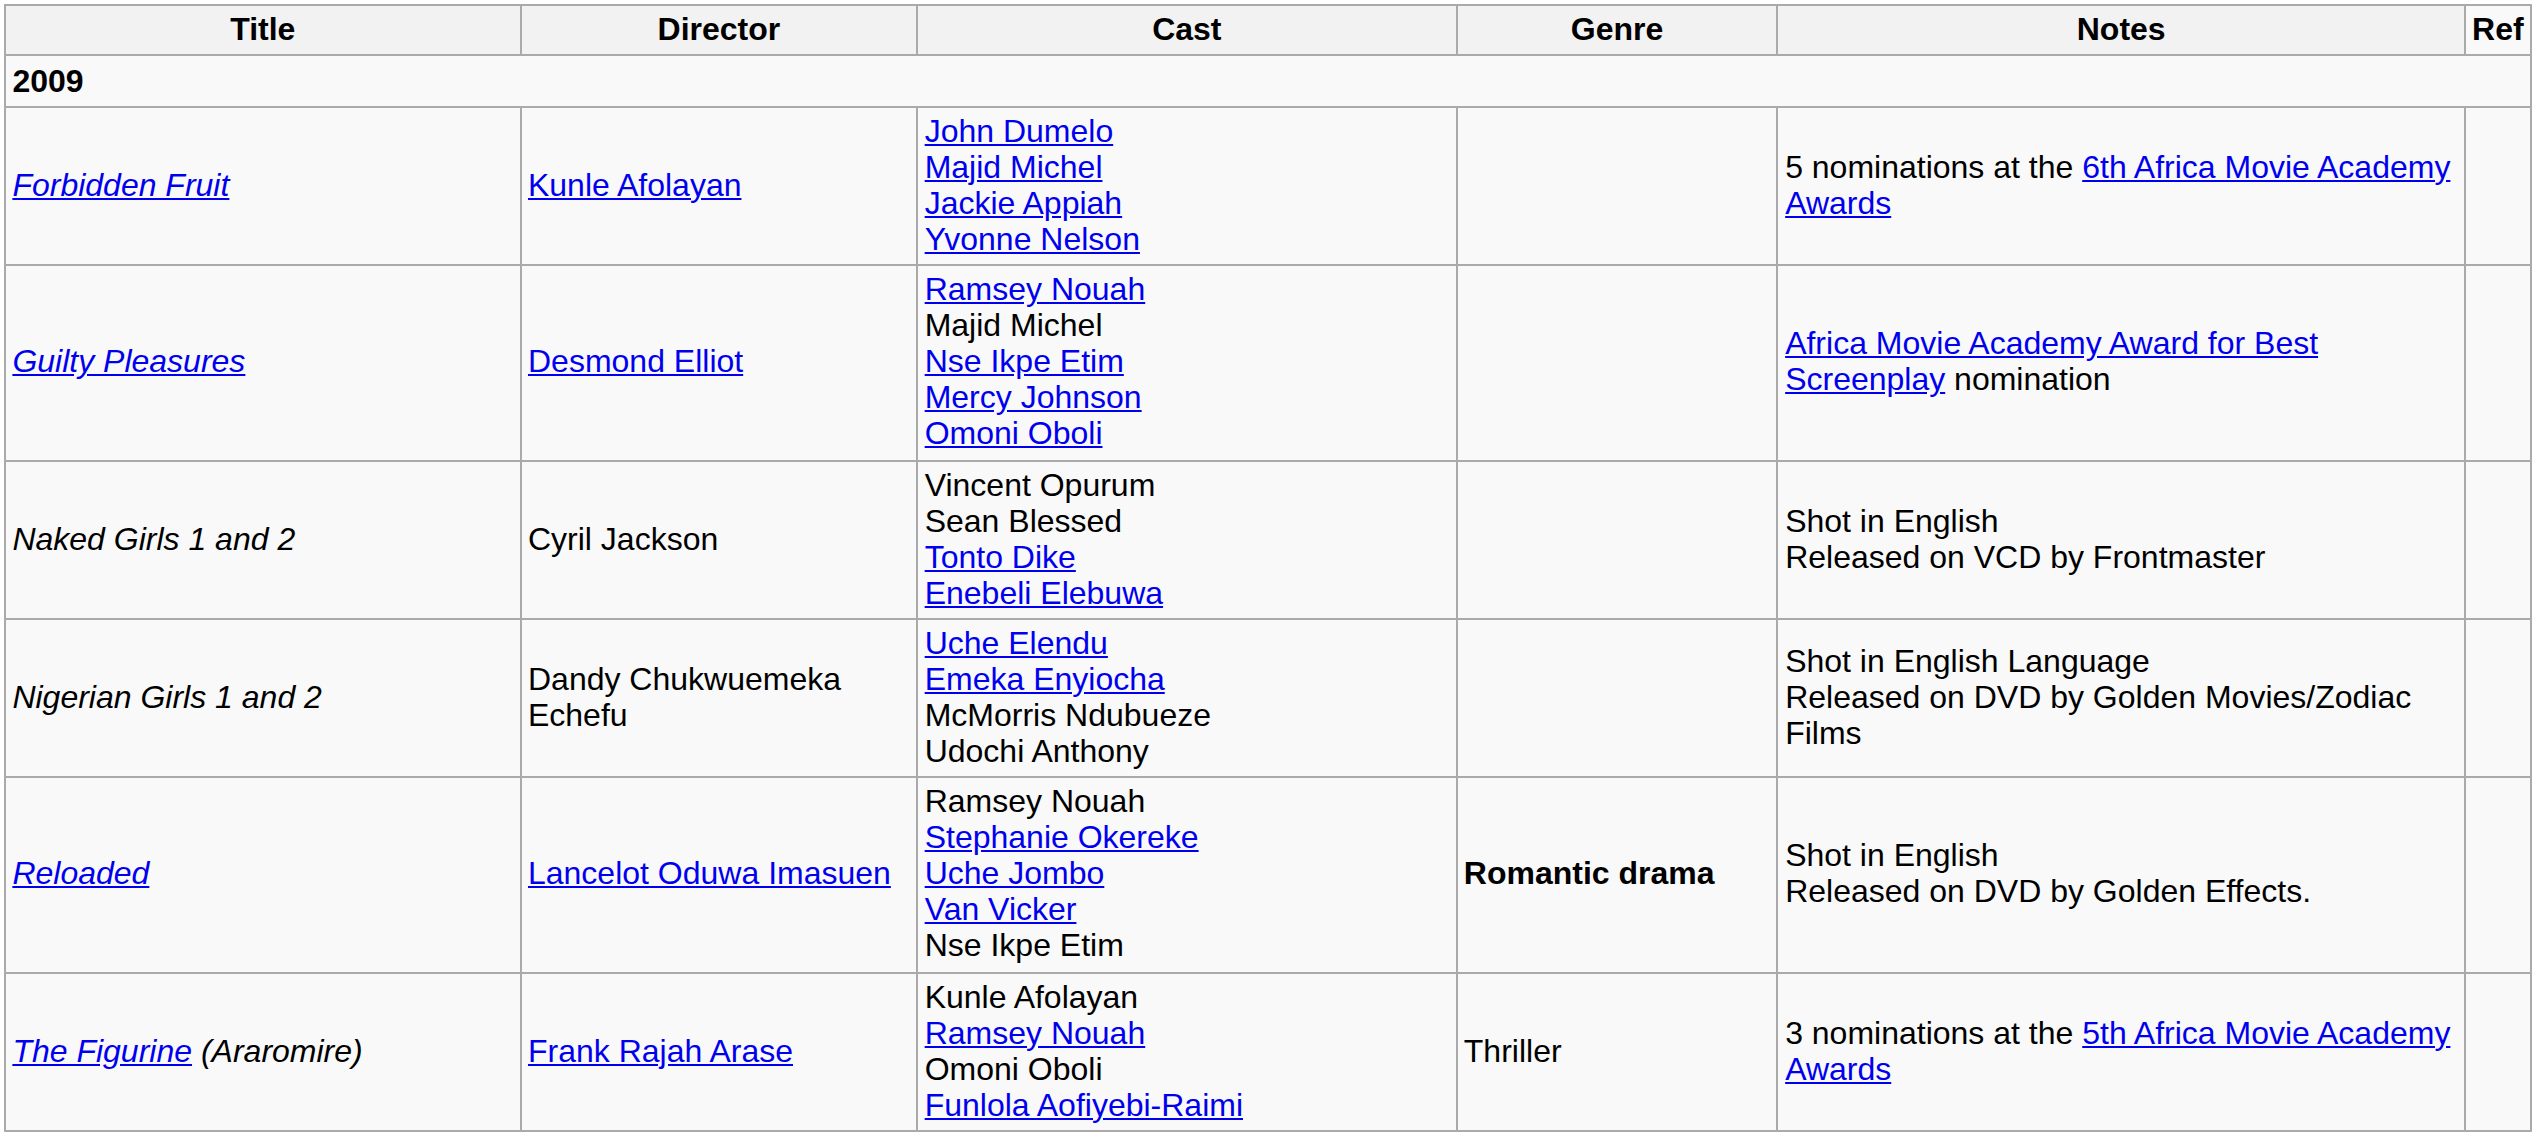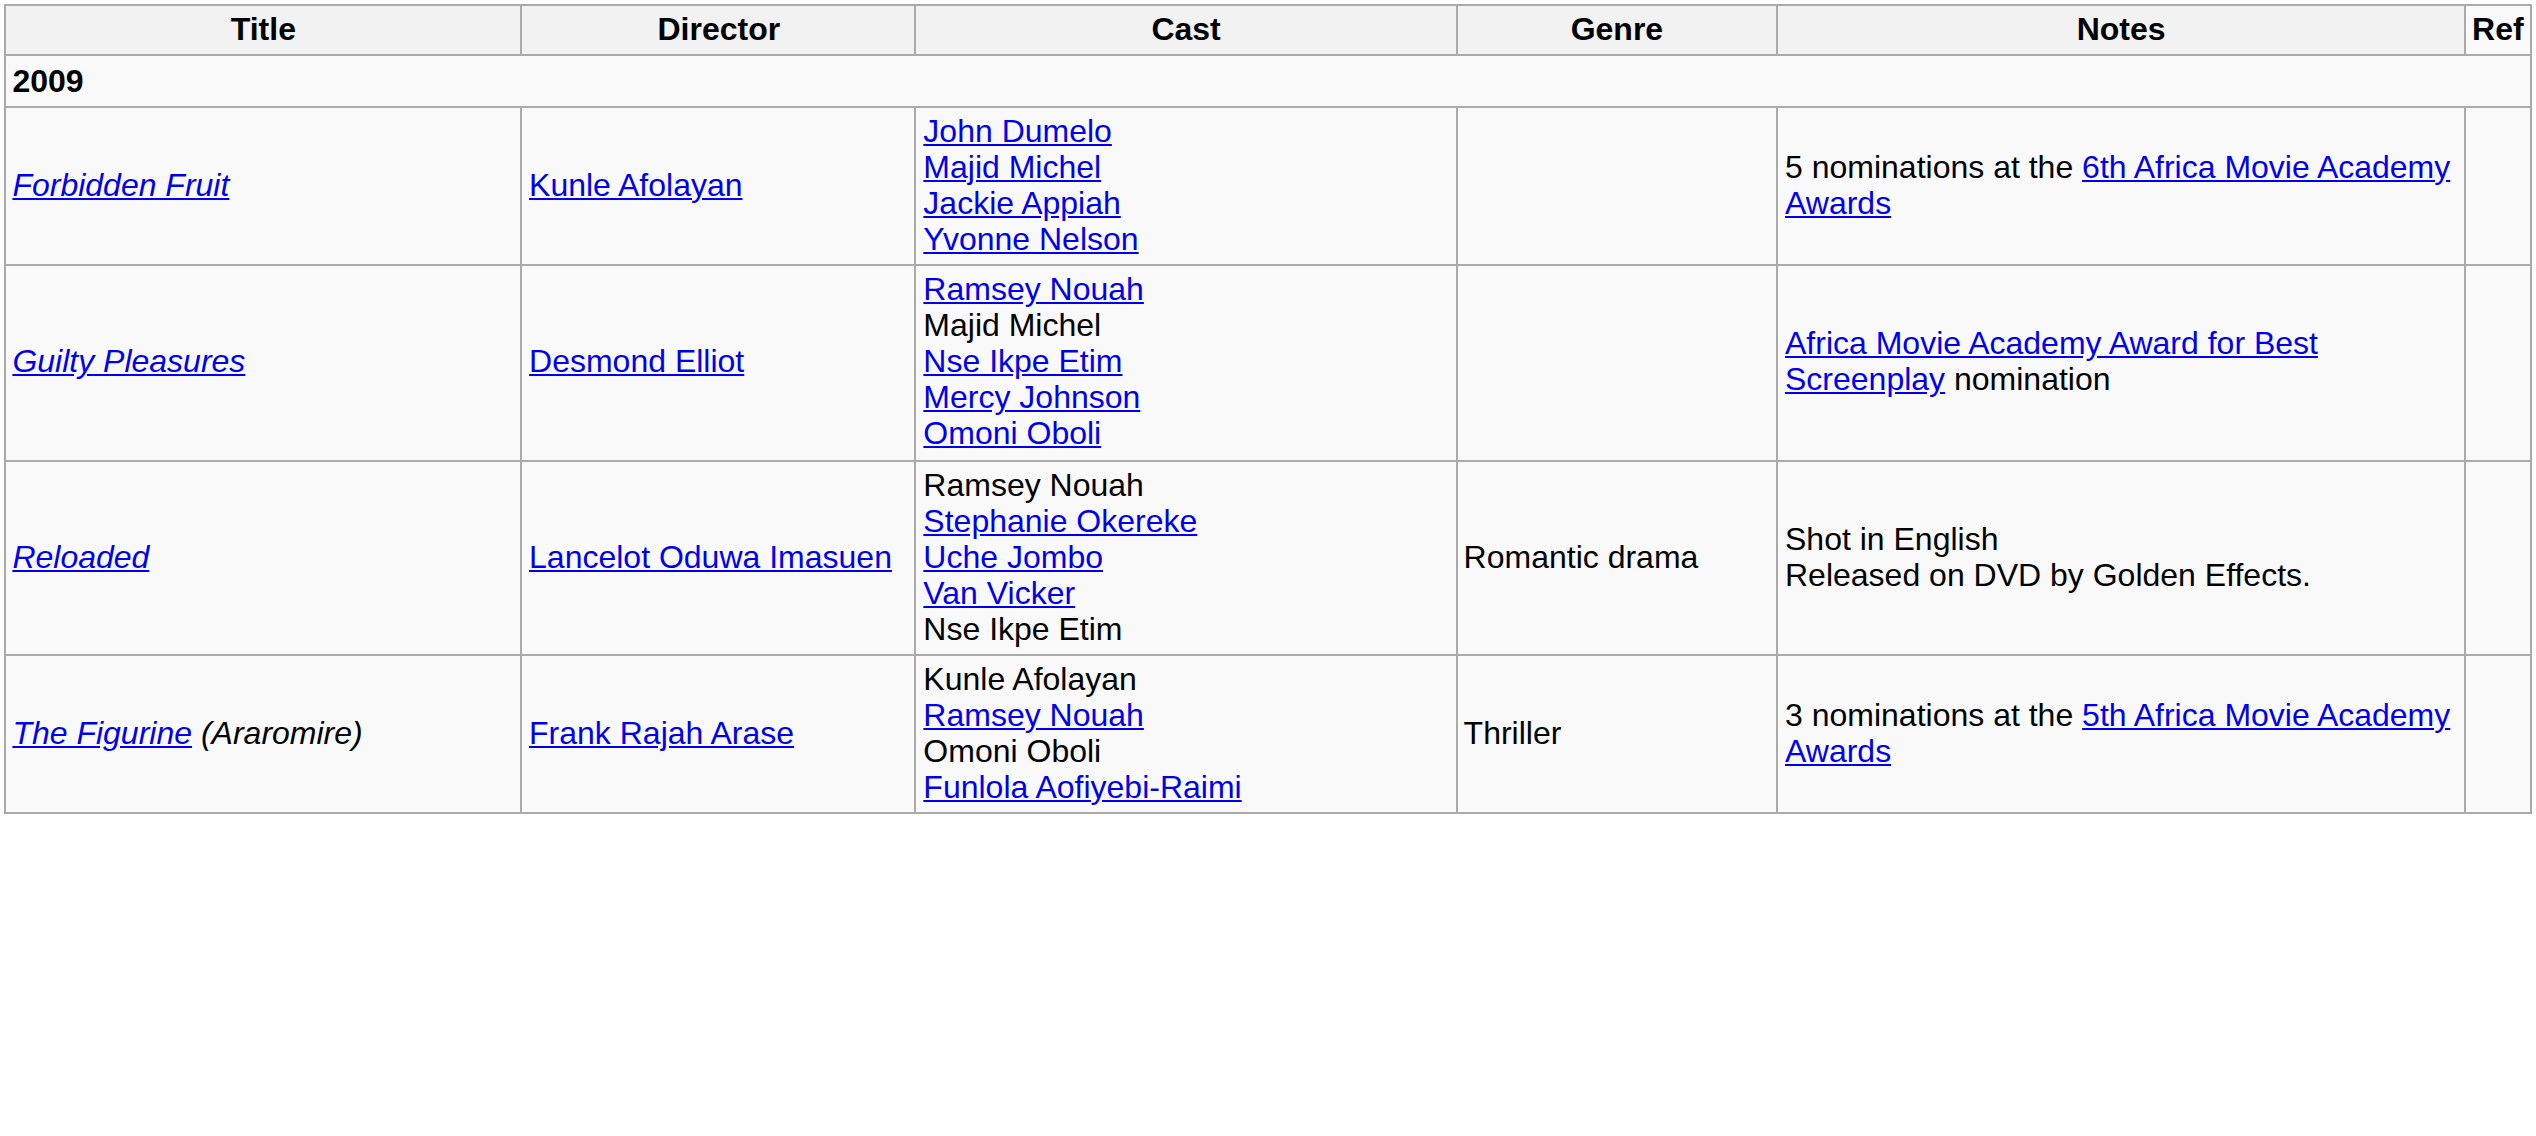 <table class="wikitable" width= "100%">
 <tr>
 <th width=21%>Title</th>
 <th width=16%>Director</th>
 <th width=22%>Cast</th>
 <th width=13%>Genre</th>
 <th width=28%>Notes</th>
 <td><strong>Ref</strong></td>
 </tr>
 <tr>
 <td colspan="6" ><strong>2009</strong></td>
 </tr>
 <tr>
 <td><em><a href='#'>Forbidden Fruit</a></em></td>
 <td><a href='#'>Kunle Afolayan</a></td>
 <td><a href='#'>John Dumelo</a><br><a href='#'>Majid Michel</a><br><a href='#'>Jackie Appiah</a><br><a href='#'>Yvonne Nelson</a></td>
 <td></td>
 <td>5 nominations at the <a href='#'>6th Africa Movie Academy Awards</a></td>
 <td></td>
 </tr>
 <tr>
 <td><em><a href='#'>Guilty Pleasures</a></em></td>
 <td><a href='#'>Desmond Elliot</a></td>
 <td><a href='#'>Ramsey Nouah</a><br>Majid Michel<br><a href='#'>Nse Ikpe Etim</a><br><a href='#'>Mercy Johnson</a><br><a href='#'>Omoni Oboli</a></td>
 <td></td>
 <td><a href='#'>Africa Movie Academy Award for Best Screenplay</a> nomination</td>
 <td></td>
 </tr>
 <tr>
-<td><em>Naked Girls 1 and 2</em></td>
-<td>Cyril Jackson</td>
-<td>Vincent Opurum<br>Sean Blessed<br><a href='#'>Tonto Dike</a><br><a href='#'>Enebeli Elebuwa</a></td>
-<td></td>
-<td>Shot in English<br>Released on VCD by Frontmaster</td>
-<td></td>
-</tr>
-<tr>
-<td><em>Nigerian Girls 1 and 2</em></td>
-<td>Dandy Chukwuemeka Echefu</td>
-<td><a href='#'>Uche Elendu</a><br><a href='#'>Emeka Enyiocha</a><br>McMorris Ndubueze<br>Udochi Anthony</td>
-<td></td>
-<td>Shot in English Language<br>Released on DVD by Golden Movies/Zodiac Films</td>
-<td></td>
-</tr>
-<tr>
 <td><em><a href='#'>Reloaded</a></em></td>
 <td><a href='#'>Lancelot Oduwa Imasuen</a></td>
 <td>Ramsey Nouah<br><a href='#'>Stephanie Okereke</a><br><a href='#'>Uche Jombo</a><br><a href='#'>Van Vicker</a><br>Nse Ikpe Etim</td>
-<td><strong>Romantic drama</strong></td>
+<td>Romantic drama</td>
 <td>Shot in English<br>Released on DVD by Golden Effects.</td>
 <td></td>
 </tr>
 <tr>
 <td><em><a href='#'>The Figurine</a> (Araromire)</em></td>
 <td><a href='#'>Frank Rajah Arase</a></td>
 <td>Kunle Afolayan<br><a href='#'>Ramsey Nouah</a><br>Omoni Oboli<br><a href='#'>Funlola Aofiyebi-Raimi</a></td>
 <td>Thriller</td>
 <td>3 nominations at the <a href='#'>5th Africa Movie Academy Awards</a></td>
 <td></td>
 </tr>
 <tr>
 </tr>
 </table>
